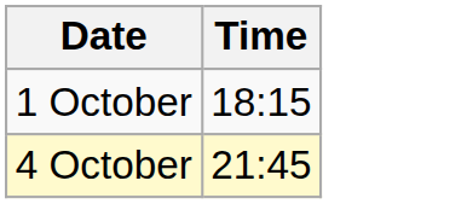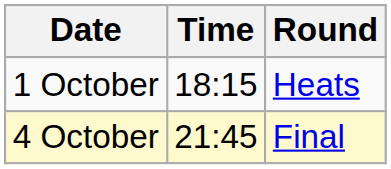 <table class="wikitable">
 <tr>
 <th>Date</th>
 <th>Time</th>
+<th>Round</th>
 </tr>
 <tr>
 <td>1 October</td>
 <td>18:15</td>
+<td><a href='#'>Heats</a></td>
 </tr>
 <tr style=background:lemonchiffon>
 <td>4 October</td>
 <td>21:45</td>
+<td><a href='#'>Final</a></td>
 </tr>
 </table>
